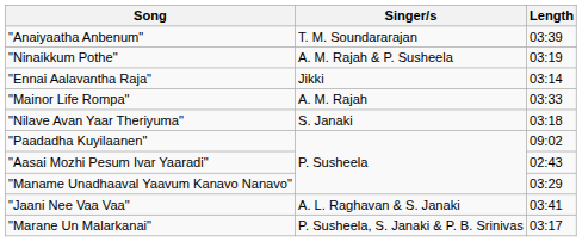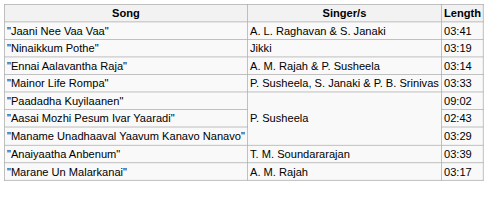 <table class="wikitable" style="font-size:95%;">
 <tr>
 <th>Song</th>
 <th>Singer/s</th>
 <th>Length</th>
 </tr>
 <tr>
-<td>"Anaiyaatha Anbenum"</td>
-<td>T. M. Soundararajan</td>
-<td>03:39</td>
+<td>"Jaani Nee Vaa Vaa"</td>
+<td>A. L. Raghavan & S. Janaki</td>
+<td>03:41</td>
 </tr>
 <tr>
 <td>"Ninaikkum Pothe"</td>
-<td>A. M. Rajah & P. Susheela</td>
+<td>Jikki</td>
 <td>03:19</td>
 </tr>
 <tr>
 <td>"Ennai Aalavantha Raja"</td>
-<td>Jikki</td>
+<td>A. M. Rajah & P. Susheela</td>
 <td>03:14</td>
 </tr>
 <tr>
 <td>"Mainor Life Rompa"</td>
-<td>A. M. Rajah</td>
+<td>P. Susheela, S. Janaki & P. B. Srinivas</td>
 <td>03:33</td>
-</tr>
-<tr>
-<td>"Nilave Avan Yaar Theriyuma"</td>
-<td>S. Janaki</td>
-<td>03:18</td>
 </tr>
 <tr>
 <td>"Paadadha Kuyilaanen"</td>
 <td rowspan=3>P. Susheela</td>
 <td>09:02</td>
 </tr>
 <tr>
 <td>"Aasai Mozhi Pesum Ivar Yaaradi"</td>
 <td>02:43</td>
 </tr>
 <tr>
 <td>"Maname Unadhaaval Yaavum Kanavo Nanavo"</td>
 <td>03:29</td>
 </tr>
 <tr>
-<td>"Jaani Nee Vaa Vaa"</td>
-<td>A. L. Raghavan & S. Janaki</td>
-<td>03:41</td>
+<td>"Anaiyaatha Anbenum"</td>
+<td>T. M. Soundararajan</td>
+<td>03:39</td>
 </tr>
 <tr>
 <td>"Marane Un Malarkanai"</td>
-<td>P. Susheela, S. Janaki & P. B. Srinivas</td>
+<td>A. M. Rajah</td>
 <td>03:17</td>
 </tr>
 </table>
